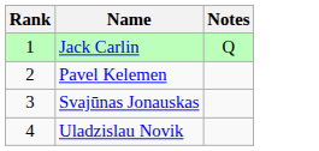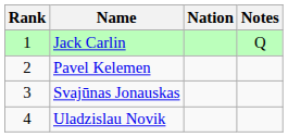 <table class="wikitable sortable" style="text-align:center">
 <tr>
 <th>Rank</th>
 <th>Name</th>
+<th>Nation</th>
 <th>Notes</th>
 </tr>
 <tr bgcolor=bbffbb>
 <td>1</td>
 <td align=left><a href='#'>Jack Carlin</a></td>
+<td align=left></td>
 <td>Q</td>
 </tr>
 <tr>
 <td>2</td>
 <td align=left><a href='#'>Pavel Kelemen</a></td>
+<td align=left></td>
 <td></td>
 </tr>
 <tr>
 <td>3</td>
 <td align=left><a href='#'>Svajūnas Jonauskas</a></td>
+<td align=left></td>
 <td></td>
 </tr>
 <tr>
 <td>4</td>
 <td align=left><a href='#'>Uladzislau Novik</a></td>
+<td align=left></td>
 <td></td>
 </tr>
 </table>
